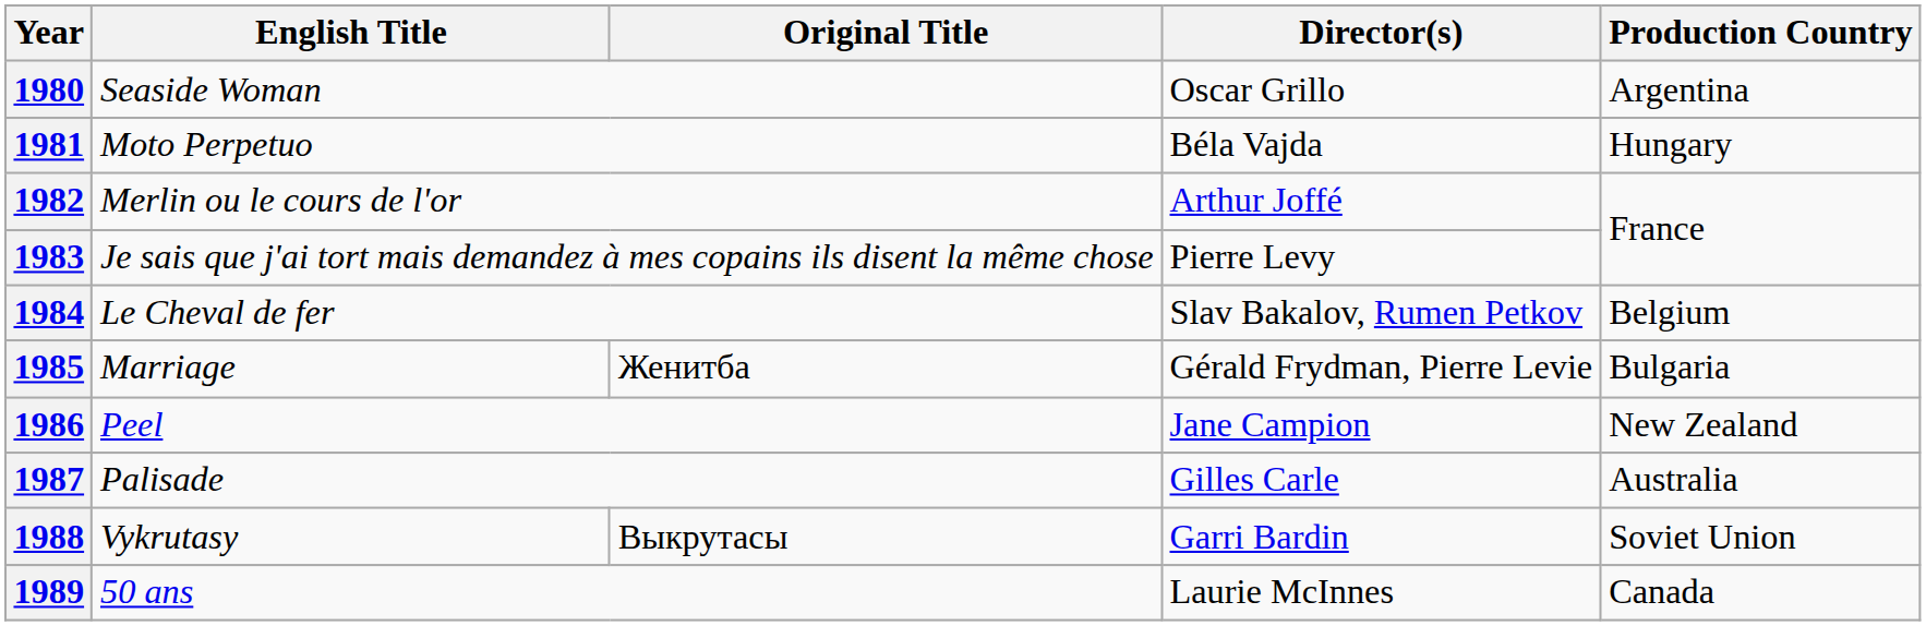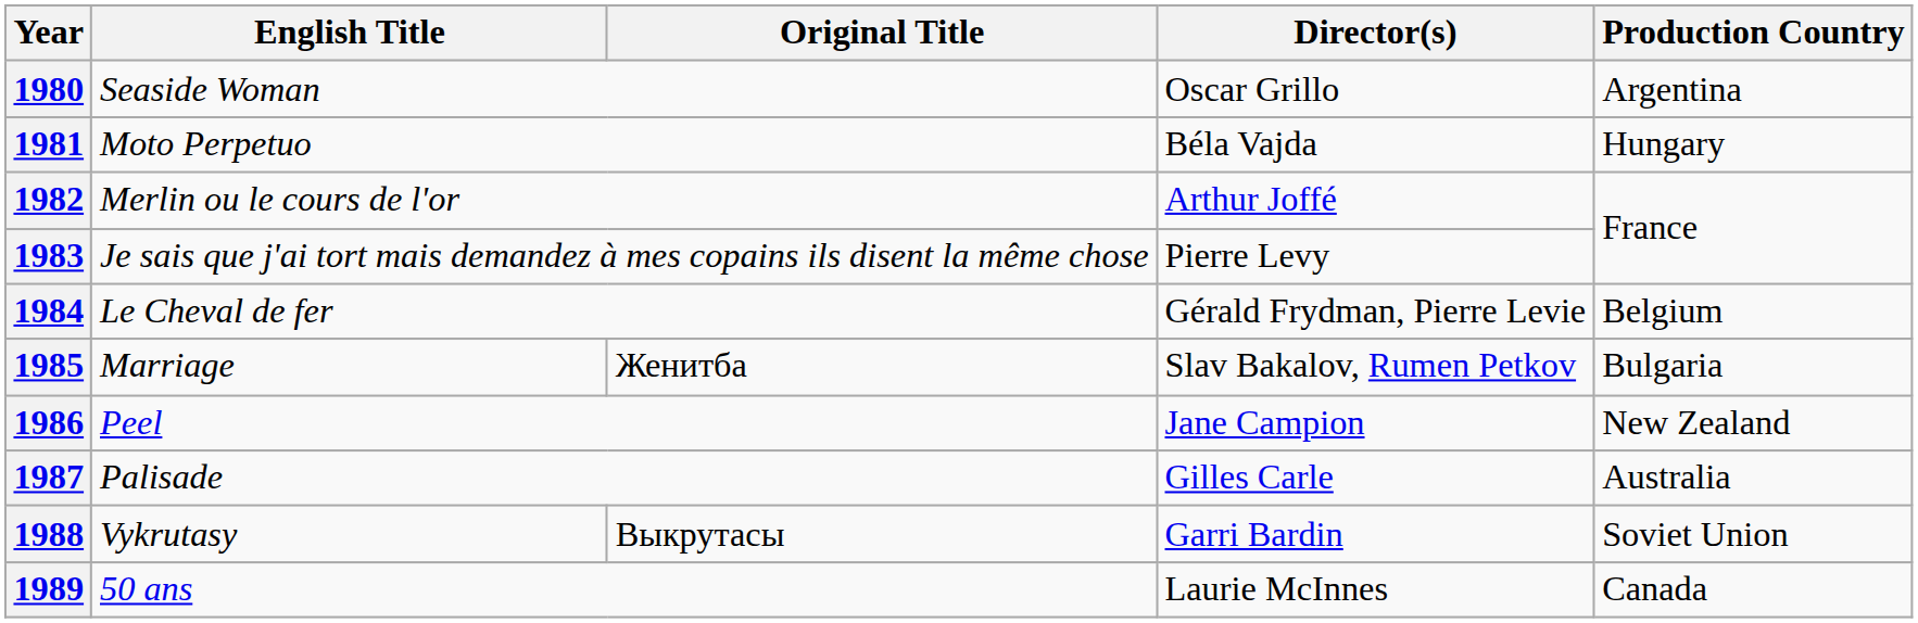 <table class="wikitable">
 <tr>
 <th>Year</th>
 <th>English Title</th>
 <th>Original Title</th>
 <th>Director(s)</th>
 <th>Production Country</th>
 </tr>
 <tr>
 <th><a href='#'>1980</a></th>
 <td colspan="2"><em>Seaside Woman</em></td>
 <td>Oscar Grillo</td>
 <td>Argentina</td>
 </tr>
 <tr>
 <th><a href='#'>1981</a></th>
 <td colspan="2"><em>Moto Perpetuo</em></td>
 <td>Béla Vajda</td>
 <td>Hungary</td>
 </tr>
 <tr>
 <th><a href='#'>1982</a></th>
 <td colspan="2"><em>Merlin ou le cours de l'or</em></td>
 <td><a href='#'>Arthur Joffé</a></td>
 <td rowspan="2">France</td>
 </tr>
 <tr>
 <th><a href='#'>1983</a></th>
 <td colspan="2"><em>Je sais que j'ai tort mais demandez à mes copains ils disent la même chose</em></td>
 <td>Pierre Levy</td>
 </tr>
 <tr>
 <th><a href='#'>1984</a></th>
 <td colspan="2"><em>Le Cheval de fer</em></td>
-<td>Slav Bakalov, <a href='#'>Rumen Petkov</a></td>
+<td>Gérald Frydman, Pierre Levie</td>
 <td>Belgium</td>
 </tr>
 <tr>
 <th><a href='#'>1985</a></th>
 <td><em>Marriage</em></td>
 <td>Женитба</td>
-<td>Gérald Frydman, Pierre Levie</td>
+<td>Slav Bakalov, <a href='#'>Rumen Petkov</a></td>
 <td>Bulgaria</td>
 </tr>
 <tr>
 <th><a href='#'>1986</a></th>
 <td colspan="2"><em><a href='#'>Peel</a></em></td>
 <td><a href='#'>Jane Campion</a></td>
 <td>New Zealand</td>
 </tr>
 <tr>
 <th><a href='#'>1987</a></th>
 <td colspan="2"><em>Palisade</em></td>
 <td><a href='#'>Gilles Carle</a></td>
 <td>Australia</td>
 </tr>
 <tr>
 <th><a href='#'>1988</a></th>
 <td><em>Vykrutasy</em></td>
 <td>Выкрутасы</td>
 <td><a href='#'>Garri Bardin</a></td>
 <td>Soviet Union</td>
 </tr>
 <tr>
 <th><a href='#'>1989</a></th>
 <td colspan="2"><em><a href='#'>50 ans</a></em></td>
 <td>Laurie McInnes</td>
 <td>Canada</td>
 </tr>
 </table>
